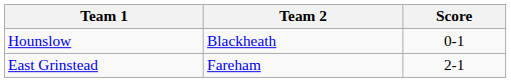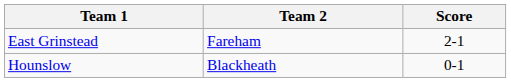 <table class="wikitable" style="font-size: 100%">
 <tr>
 <th width=200>Team 1</th>
 <th width=200>Team 2</th>
 <th width=100>Score</th>
 </tr>
 <tr>
+<td><a href='#'>East Grinstead</a></td>
+<td><a href='#'>Fareham</a></td>
+<td align=center>2-1</td>
+</tr>
+<tr>
 <td><a href='#'>Hounslow</a></td>
 <td><a href='#'>Blackheath</a></td>
 <td align=center>0-1</td>
 </tr>
-<tr>
-<td><a href='#'>East Grinstead</a></td>
-<td><a href='#'>Fareham</a></td>
-<td align=center>2-1</td>
-</tr>
 </table>
